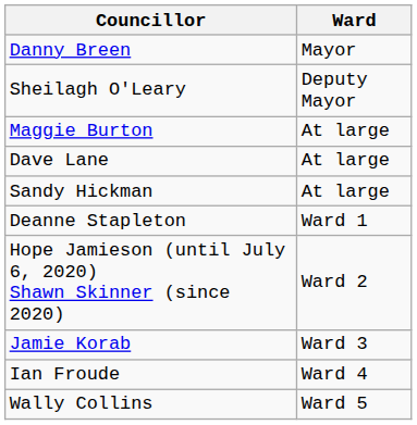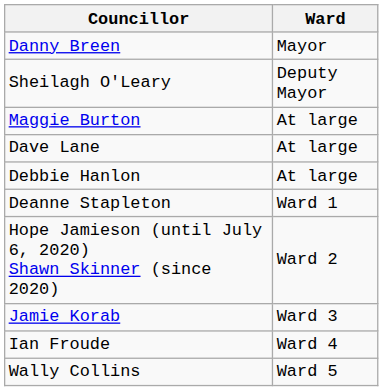 <table class="wikitable">
 <tr>
 <th bgcolor="#DDDDFF" width="200px">Councillor</th>
 <th bgcolor="#DDDDFF" width="75px">Ward</th>
 </tr>
 <tr>
 <td><a href='#'>Danny Breen</a></td>
 <td>Mayor</td>
 </tr>
 <tr>
 <td>Sheilagh O'Leary</td>
 <td>Deputy Mayor</td>
 </tr>
 <tr>
 <td><a href='#'>Maggie Burton</a></td>
 <td>At large</td>
 </tr>
 <tr>
 <td>Dave Lane</td>
 <td>At large</td>
 </tr>
 <tr>
-<td>Sandy Hickman</td>
+<td>Debbie Hanlon</td>
 <td>At large</td>
 </tr>
 <tr>
 <td>Deanne Stapleton</td>
 <td>Ward 1</td>
 </tr>
 <tr>
 <td>Hope Jamieson (until July 6, 2020)<br><a href='#'>Shawn Skinner</a> (since 2020)</td>
 <td>Ward 2</td>
 </tr>
 <tr>
 <td><a href='#'>Jamie Korab</a></td>
 <td>Ward 3</td>
 </tr>
 <tr>
 <td>Ian Froude</td>
 <td>Ward 4</td>
 </tr>
 <tr>
 <td>Wally Collins</td>
 <td>Ward 5</td>
 </tr>
 </table>
